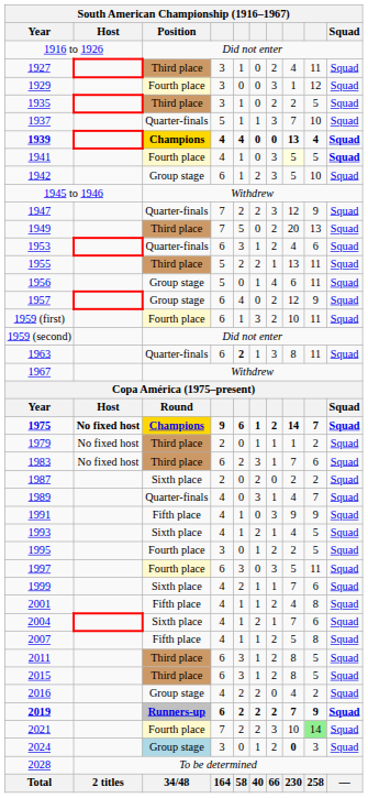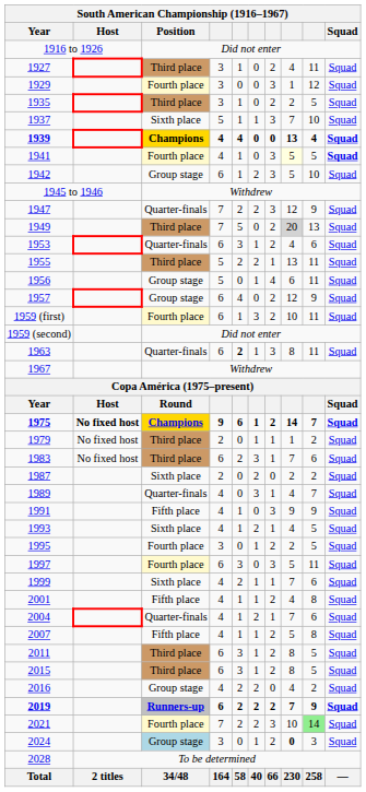 <table class="wikitable" style="text-align: center;">
 <tr>
 <th colspan="10">South American Championship (1916–1967)</th>
 </tr>
 <tr>
 <th>Year</th>
 <th>Host</th>
 <th>Position</th>
 <th></th>
 <th></th>
 <th></th>
 <th></th>
 <th></th>
 <th></th>
 <th>Squad</th>
 </tr>
 <tr>
 <td colspan="2"><a href='#'>1916</a> to <a href='#'>1926</a></td>
 <td colspan="8"><em>Did not enter</em></td>
 </tr>
 <tr>
 <td><a href='#'>1927</a></td>
 <td style="border:3px solid red" align=left></td>
 <td bgcolor=#c96>Third place</td>
 <td>3</td>
 <td>1</td>
 <td>0</td>
 <td>2</td>
 <td>4</td>
 <td>11</td>
 <td><a href='#'>Squad</a></td>
 </tr>
 <tr>
 <td><a href='#'>1929</a></td>
 <td align=left></td>
 <td style="background:#fffacd">Fourth place</td>
 <td>3</td>
 <td>0</td>
 <td>0</td>
 <td>3</td>
 <td>1</td>
 <td>12</td>
 <td><a href='#'>Squad</a></td>
 </tr>
 <tr>
 <td><a href='#'>1935</a></td>
 <td style="border:3px solid red" align=left></td>
 <td bgcolor=#c96>Third place</td>
 <td>3</td>
 <td>1</td>
 <td>0</td>
 <td>2</td>
 <td>2</td>
 <td>5</td>
 <td><a href='#'>Squad</a></td>
 </tr>
 <tr>
 <td><a href='#'>1937</a></td>
 <td align=left></td>
-<td>Quarter-finals</td>
+<td>Sixth place</td>
 <td>5</td>
 <td>1</td>
 <td>1</td>
 <td>3</td>
 <td>7</td>
 <td>10</td>
 <td><a href='#'>Squad</a></td>
 </tr>
 <tr>
 <td><a href='#'><strong>1939</strong></a></td>
 <td style="border:3px solid red" align=left><strong></strong></td>
 <td bgcolor=gold><strong>Champions</strong></td>
 <td><strong>4</strong></td>
 <td><strong>4</strong></td>
 <td><strong>0</strong></td>
 <td><strong>0</strong></td>
 <td><strong>13</strong></td>
 <td><strong>4</strong></td>
 <td><a href='#'><strong>Squad</strong></a></td>
 </tr>
 <tr>
 <td><a href='#'>1941</a></td>
 <td align=left></td>
 <td style="background:#fffacd">Fourth place</td>
 <td>4</td>
 <td>1</td>
 <td>0</td>
 <td>3</td>
 <td style="background: lightyellow;">5</td>
 <td>5</td>
 <td><strong><a href='#'>Squad</a></strong></td>
 </tr>
 <tr>
 <td><a href='#'>1942</a></td>
 <td align=left></td>
 <td>Group stage</td>
 <td>6</td>
 <td>1</td>
 <td>2</td>
 <td>3</td>
 <td>5</td>
 <td>10</td>
 <td><a href='#'>Squad</a></td>
 </tr>
 <tr>
 <td colspan="2"><a href='#'>1945</a> to <a href='#'>1946</a></td>
 <td colspan="8"><em>Withdrew</em></td>
 </tr>
 <tr>
 <td><a href='#'>1947</a></td>
 <td align=left></td>
 <td>Quarter-finals</td>
 <td>7</td>
 <td>2</td>
 <td>2</td>
 <td>3</td>
 <td>12</td>
 <td>9</td>
 <td><a href='#'>Squad</a></td>
 </tr>
 <tr>
 <td><a href='#'>1949</a></td>
 <td align=left></td>
 <td bgcolor=#c96>Third place</td>
 <td>7</td>
 <td>5</td>
 <td>0</td>
 <td>2</td>
-<td>20</td>
+<td style="background: lightgrey;">20</td>
 <td>13</td>
 <td><a href='#'>Squad</a></td>
 </tr>
 <tr>
 <td><a href='#'>1953</a></td>
 <td style="border:3px solid red" align=left></td>
 <td>Quarter-finals</td>
 <td>6</td>
 <td>3</td>
 <td>1</td>
 <td>2</td>
 <td>4</td>
 <td>6</td>
 <td><a href='#'>Squad</a></td>
 </tr>
 <tr>
 <td><a href='#'>1955</a></td>
 <td align=left></td>
 <td bgcolor=#c96>Third place</td>
 <td>5</td>
 <td>2</td>
 <td>2</td>
 <td>1</td>
 <td>13</td>
 <td>11</td>
 <td><a href='#'>Squad</a></td>
 </tr>
 <tr>
 <td><a href='#'>1956</a></td>
 <td align=left></td>
 <td>Group stage</td>
 <td>5</td>
 <td>0</td>
 <td>1</td>
 <td>4</td>
 <td>6</td>
 <td>11</td>
 <td><a href='#'>Squad</a></td>
 </tr>
 <tr>
 <td><a href='#'>1957</a></td>
 <td style="border:3px solid red" align=left></td>
 <td>Group stage</td>
 <td>6</td>
 <td>4</td>
 <td>0</td>
 <td>2</td>
 <td>12</td>
 <td>9</td>
 <td><a href='#'>Squad</a></td>
 </tr>
 <tr>
 <td><a href='#'>1959</a> (first)</td>
 <td align=left></td>
 <td style="background:#fffacd">Fourth place</td>
 <td>6</td>
 <td>1</td>
 <td>3</td>
 <td>2</td>
 <td>10</td>
 <td>11</td>
 <td><a href='#'>Squad</a></td>
 </tr>
 <tr>
 <td><a href='#'>1959</a> (second)</td>
 <td align=left></td>
 <td colspan="8"><em>Did not enter</em></td>
 </tr>
 <tr>
 <td><a href='#'>1963</a></td>
 <td align=left></td>
 <td>Quarter-finals</td>
 <td>6</td>
 <td><strong>2</strong></td>
 <td>1</td>
 <td>3</td>
 <td>8</td>
 <td>11</td>
 <td><a href='#'>Squad</a></td>
 </tr>
 <tr>
 <td><a href='#'>1967</a></td>
 <td align=left></td>
 <td colspan="8"><em>Withdrew</em></td>
 </tr>
 <tr>
 <th colspan="10">Copa América (1975–present)</th>
 </tr>
 <tr>
 <th>Year</th>
 <th>Host</th>
 <th>Round</th>
 <th></th>
 <th></th>
 <th></th>
 <th></th>
 <th></th>
 <th></th>
 <th>Squad</th>
 </tr>
 <tr>
 <td><a href='#'><strong>1975</strong></a></td>
 <td><strong>No fixed host</strong></td>
 <td bgcolor=gold><strong><a href='#'>Champions</a></strong></td>
 <td><strong>9</strong></td>
 <td><strong>6</strong></td>
 <td><strong>1</strong></td>
 <td><strong>2</strong></td>
 <td><strong>14</strong></td>
 <td><strong>7</strong></td>
 <td><a href='#'><strong>Squad</strong></a></td>
 </tr>
 <tr>
 <td><a href='#'>1979</a></td>
 <td>No fixed host</td>
 <td bgcolor=#c96>Third place</td>
 <td>2</td>
 <td>0</td>
 <td>1</td>
 <td>1</td>
 <td>1</td>
 <td>2</td>
 <td><a href='#'>Squad</a></td>
 </tr>
 <tr>
 <td><a href='#'>1983</a></td>
 <td>No fixed host</td>
 <td bgcolor=#c96>Third place</td>
 <td>6</td>
 <td>2</td>
 <td>3</td>
 <td>1</td>
 <td>7</td>
 <td>6</td>
 <td><a href='#'>Squad</a></td>
 </tr>
 <tr>
 <td><a href='#'>1987</a></td>
 <td align=left></td>
 <td>Sixth place</td>
 <td>2</td>
 <td>0</td>
 <td>2</td>
 <td>0</td>
 <td>2</td>
 <td>2</td>
 <td><a href='#'>Squad</a></td>
 </tr>
 <tr>
 <td><a href='#'>1989</a></td>
 <td align=left></td>
 <td>Quarter-finals</td>
 <td>4</td>
 <td>0</td>
 <td>3</td>
 <td>1</td>
 <td>4</td>
 <td>7</td>
 <td><a href='#'>Squad</a></td>
 </tr>
 <tr>
 <td><a href='#'>1991</a></td>
 <td align=left></td>
 <td>Fifth place</td>
 <td>4</td>
 <td>1</td>
 <td>0</td>
 <td>3</td>
 <td>9</td>
 <td>9</td>
 <td><a href='#'>Squad</a></td>
 </tr>
 <tr>
 <td><a href='#'>1993</a></td>
 <td align=left></td>
 <td>Sixth place</td>
 <td>4</td>
 <td>1</td>
 <td>2</td>
 <td>1</td>
 <td>4</td>
 <td>5</td>
 <td><a href='#'>Squad</a></td>
 </tr>
 <tr>
 <td><a href='#'>1995</a></td>
 <td align=left></td>
 <td>Fourth place</td>
 <td>3</td>
 <td>0</td>
 <td>1</td>
 <td>2</td>
 <td>2</td>
 <td>5</td>
 <td><a href='#'>Squad</a></td>
 </tr>
 <tr>
 <td><a href='#'>1997</a></td>
 <td align=left></td>
 <td style="background:#fffacd">Fourth place</td>
 <td>6</td>
 <td>3</td>
 <td>0</td>
 <td>3</td>
 <td>5</td>
 <td>11</td>
 <td><a href='#'>Squad</a></td>
 </tr>
 <tr>
 <td><a href='#'>1999</a></td>
 <td align=left></td>
 <td>Sixth place</td>
 <td>4</td>
 <td>2</td>
 <td>1</td>
 <td>1</td>
 <td>7</td>
 <td>6</td>
 <td><a href='#'>Squad</a></td>
 </tr>
 <tr>
 <td><a href='#'>2001</a></td>
 <td align=left></td>
 <td>Fifth place</td>
 <td>4</td>
 <td>1</td>
 <td>1</td>
 <td>2</td>
 <td>4</td>
 <td>8</td>
 <td><a href='#'>Squad</a></td>
 </tr>
 <tr>
 <td><a href='#'>2004</a></td>
 <td style="border:3px solid red" align=left></td>
-<td>Sixth place</td>
+<td>Quarter-finals</td>
 <td>4</td>
 <td>1</td>
 <td>2</td>
 <td>1</td>
 <td>7</td>
 <td>6</td>
 <td><a href='#'>Squad</a></td>
 </tr>
 <tr>
 <td><a href='#'>2007</a></td>
 <td align=left></td>
 <td>Fifth place</td>
 <td>4</td>
 <td>1</td>
 <td>1</td>
 <td>2</td>
 <td>5</td>
 <td>8</td>
 <td><a href='#'>Squad</a></td>
 </tr>
 <tr>
 <td><a href='#'>2011</a></td>
 <td align=left></td>
 <td bgcolor=#c96>Third place</td>
 <td>6</td>
 <td>3</td>
 <td>1</td>
 <td>2</td>
 <td>8</td>
 <td>5</td>
 <td><a href='#'>Squad</a></td>
 </tr>
 <tr>
 <td><a href='#'>2015</a></td>
 <td align=left></td>
 <td bgcolor=#c96>Third place</td>
 <td>6</td>
 <td>3</td>
 <td>1</td>
 <td>2</td>
 <td>8</td>
 <td>5</td>
 <td><a href='#'>Squad</a></td>
 </tr>
 <tr>
 <td><a href='#'>2016</a></td>
 <td align=left></td>
 <td>Group stage</td>
 <td>4</td>
 <td>2</td>
 <td>2</td>
 <td>0</td>
 <td>4</td>
 <td>2</td>
 <td><a href='#'>Squad</a></td>
 </tr>
 <tr>
 <td><a href='#'><strong>2019</strong></a></td>
 <td align=left><strong></strong></td>
 <td bgcolor="silver"><strong><a href='#'>Runners-up</a></strong></td>
 <td><strong>6</strong></td>
 <td><strong>2</strong></td>
 <td><strong>2</strong></td>
 <td><strong>2</strong></td>
 <td><strong>7</strong></td>
 <td><strong>9</strong></td>
 <td><a href='#'><strong>Squad</strong></a></td>
 </tr>
 <tr>
 <td><a href='#'>2021</a></td>
 <td align=left></td>
 <td style="background:#fffacd">Fourth place</td>
 <td>7</td>
 <td>2</td>
 <td>2</td>
 <td>3</td>
 <td>10</td>
 <td style="background: lightgreen;">14</td>
 <td><a href='#'>Squad</a></td>
 </tr>
 <tr>
 <td><a href='#'>2024</a></td>
 <td align=left></td>
 <td style="background: lightblue;">Group stage</td>
 <td>3</td>
 <td>0</td>
 <td>1</td>
 <td>2</td>
 <td><strong>0</strong></td>
 <td>3</td>
 <td><a href='#'>Squad</a></td>
 </tr>
 <tr>
 <td><a href='#'>2028</a></td>
 <td colspan="9"><em>To be determined</em></td>
 </tr>
 <tr>
 <th>Total</th>
 <th>2 titles</th>
 <th>34/48</th>
 <th>164</th>
 <th>58</th>
 <th>40</th>
 <th>66</th>
 <th>230</th>
 <th>258</th>
 <th>—</th>
 </tr>
 </table>
